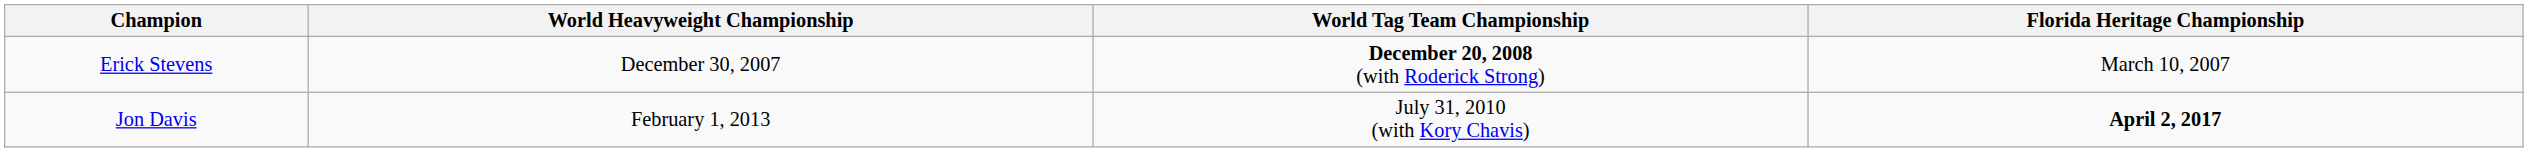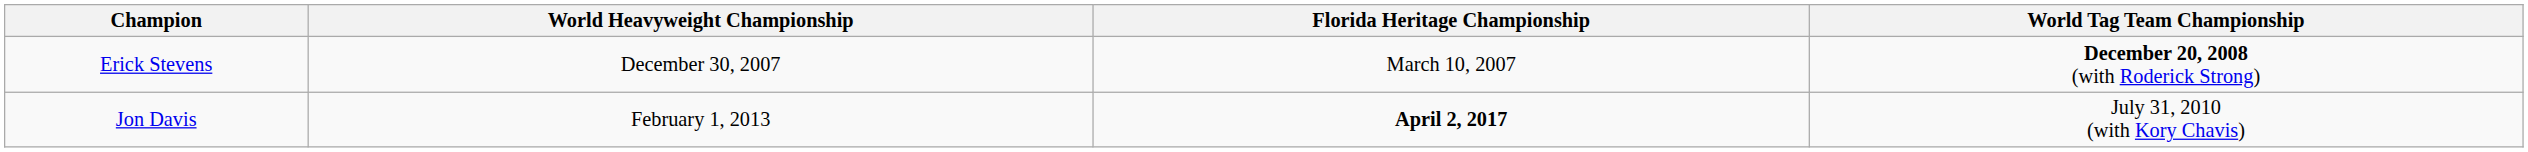 <table class="wikitable" width=100% style="text-align:center;">
 <tr>
 <th>Champion</th>
 <th>World Heavyweight Championship</th>
+<th>Florida Heritage Championship</th>
 <th>World Tag Team Championship</th>
-<th>Florida Heritage Championship</th>
 </tr>
 <tr>
 <td><a href='#'>Erick Stevens</a></td>
 <td>December 30, 2007</td>
+<td>March 10, 2007</td>
 <td><strong>December 20, 2008</strong><br>(with <a href='#'>Roderick Strong</a>)</td>
-<td>March 10, 2007</td>
 </tr>
 <tr>
 <td><a href='#'>Jon Davis</a></td>
 <td>February 1, 2013</td>
+<td><strong>April 2, 2017</strong></td>
 <td>July 31, 2010<br>(with <a href='#'>Kory Chavis</a>)</td>
-<td><strong>April 2, 2017</strong></td>
 </tr>
 </table>
